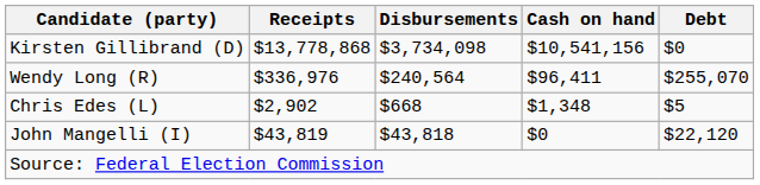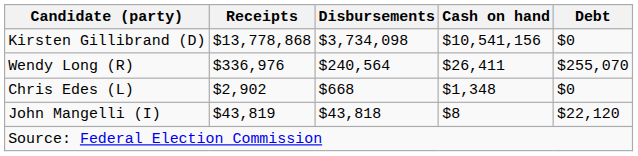 <table class="wikitable sortable">
 <tr>
 <th>Candidate (party)</th>
 <th>Receipts</th>
 <th>Disbursements</th>
 <th>Cash on hand</th>
 <th>Debt</th>
 </tr>
 <tr>
 <td>Kirsten Gillibrand (D)</td>
 <td>$13,778,868</td>
 <td>$3,734,098</td>
 <td>$10,541,156</td>
 <td>$0</td>
 </tr>
 <tr>
 <td>Wendy Long (R)</td>
 <td>$336,976</td>
 <td>$240,564</td>
-<td>$96,411</td>
+<td>$26,411</td>
 <td>$255,070</td>
 </tr>
 <tr>
 <td>Chris Edes (L)</td>
 <td>$2,902</td>
 <td>$668</td>
 <td>$1,348</td>
-<td>$5</td>
+<td>$0</td>
 </tr>
 <tr>
 <td>John Mangelli (I)</td>
 <td>$43,819</td>
 <td>$43,818</td>
-<td>$0</td>
+<td>$8</td>
 <td>$22,120</td>
 </tr>
 <tr>
 <td colspan=5>Source: <a href='#'>Federal Election Commission</a></td>
 </tr>
 </table>
